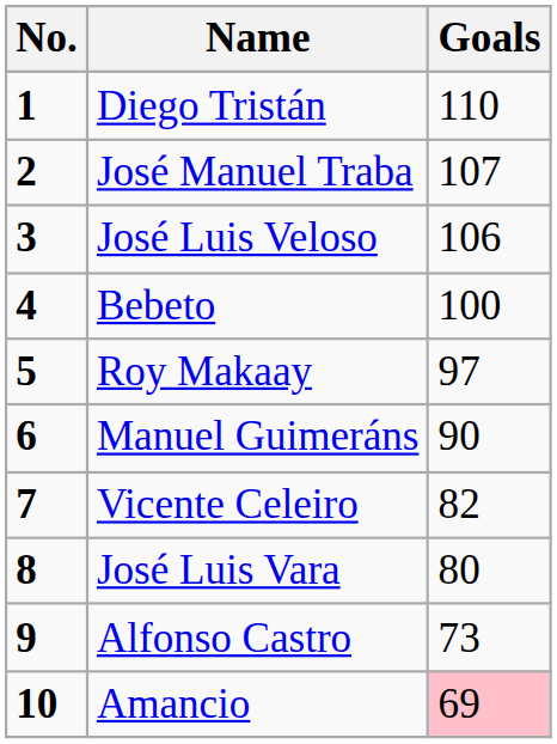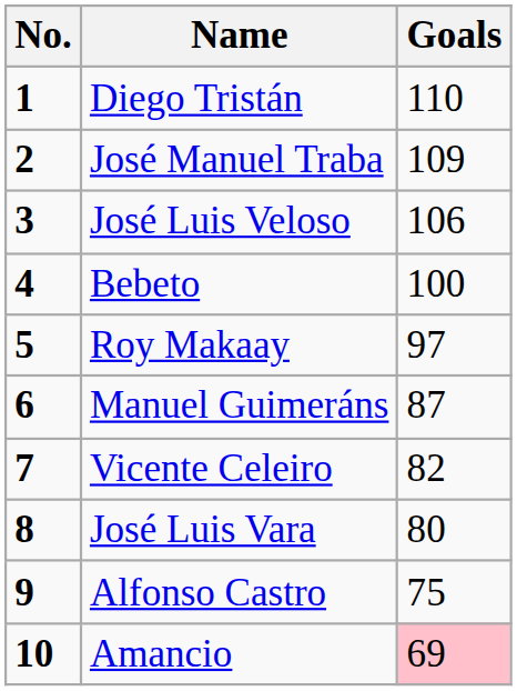 <table class="wikitable">
 <tr>
 <th>No.</th>
 <th>Name</th>
 <th>Goals</th>
 </tr>
 <tr>
 <td><strong>1</strong></td>
 <td> <a href='#'>Diego Tristán</a></td>
 <td>110</td>
 </tr>
 <tr>
 <td><strong>2</strong></td>
 <td> <a href='#'>José Manuel Traba</a></td>
-<td>107</td>
+<td>109</td>
 </tr>
 <tr>
 <td><strong>3</strong></td>
 <td> <a href='#'>José Luis Veloso</a></td>
 <td>106</td>
 </tr>
 <tr>
 <td><strong>4</strong></td>
 <td> <a href='#'>Bebeto</a></td>
 <td>100</td>
 </tr>
 <tr>
 <td><strong>5</strong></td>
 <td> <a href='#'>Roy Makaay</a></td>
 <td>97</td>
 </tr>
 <tr>
 <td><strong>6</strong></td>
 <td> <a href='#'>Manuel Guimeráns</a></td>
-<td>90</td>
+<td>87</td>
 </tr>
 <tr>
 <td><strong>7</strong></td>
 <td> <a href='#'>Vicente Celeiro</a></td>
 <td>82</td>
 </tr>
 <tr>
 <td><strong>8</strong></td>
 <td> <a href='#'>José Luis Vara</a></td>
 <td>80</td>
 </tr>
 <tr>
 <td><strong>9</strong></td>
 <td> <a href='#'>Alfonso Castro</a></td>
-<td>73</td>
+<td>75</td>
 </tr>
 <tr>
 <td><strong>10</strong></td>
 <td> <a href='#'>Amancio</a></td>
 <td style="background: pink;">69</td>
 </tr>
 </table>
